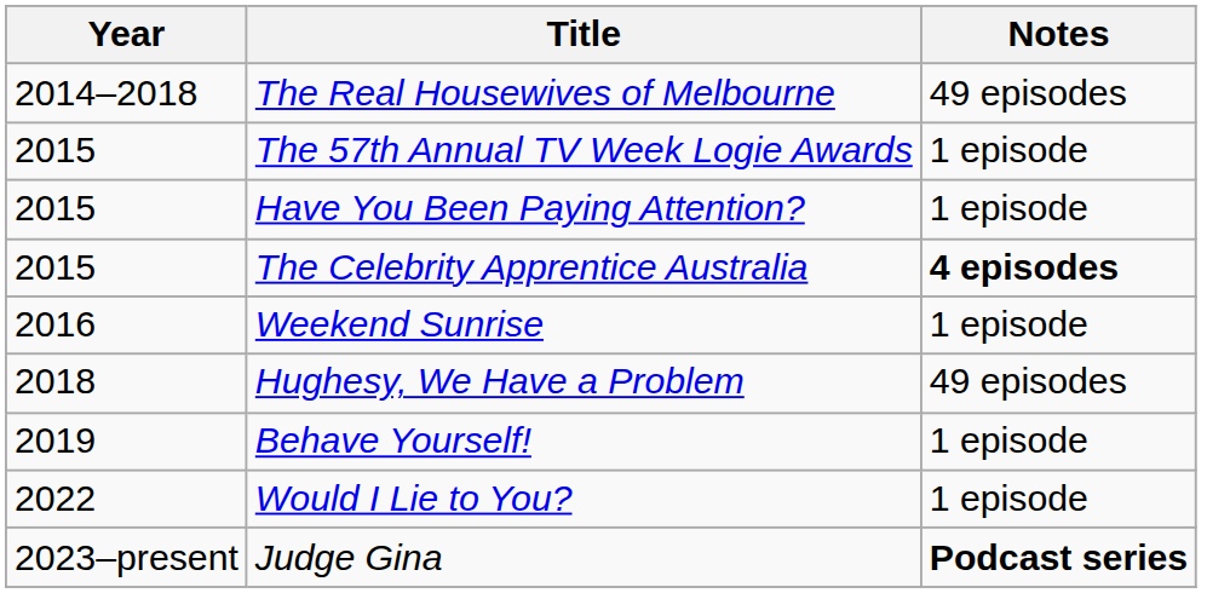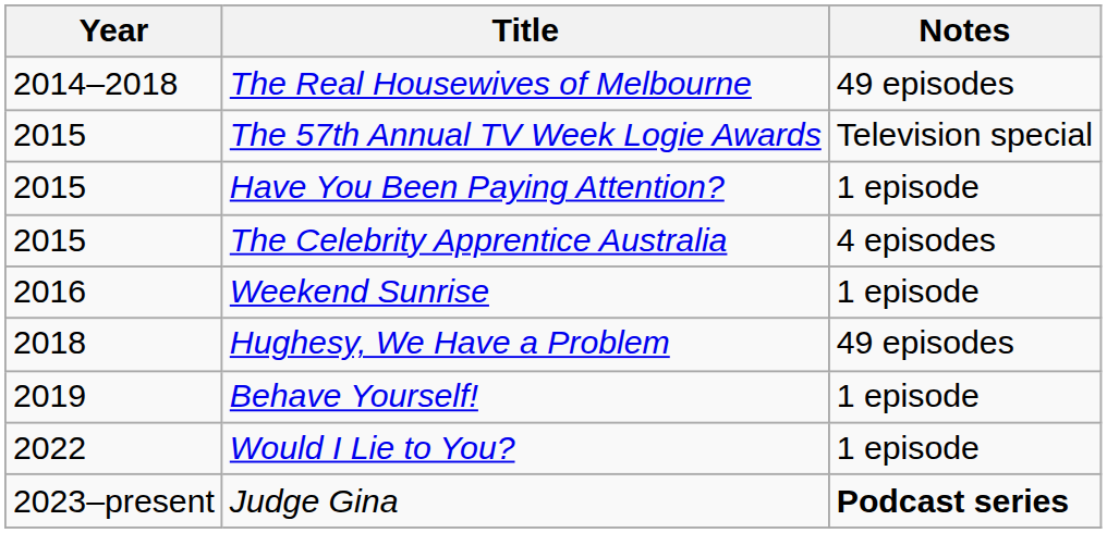 <table class="wikitable sortable">
 <tr>
 <th>Year</th>
 <th>Title</th>
 <th>Notes</th>
 </tr>
 <tr>
 <td>2014–2018</td>
 <td><em><a href='#'>The Real Housewives of Melbourne</a></em></td>
 <td>49 episodes</td>
 </tr>
 <tr>
 <td>2015</td>
 <td><em><a href='#'>The 57th Annual TV Week Logie Awards</a></em></td>
-<td>1 episode</td>
+<td>Television special</td>
 </tr>
 <tr>
 <td>2015</td>
 <td><em><a href='#'>Have You Been Paying Attention?</a></em></td>
 <td>1 episode</td>
 </tr>
 <tr>
 <td>2015</td>
 <td><em><a href='#'>The Celebrity Apprentice Australia</a></em></td>
-<td><strong>4 episodes</strong></td>
+<td>4 episodes</td>
 </tr>
 <tr>
 <td>2016</td>
 <td><em><a href='#'>Weekend Sunrise</a></em></td>
 <td>1 episode</td>
 </tr>
 <tr>
 <td>2018</td>
 <td><em><a href='#'>Hughesy, We Have a Problem</a></em></td>
 <td>49 episodes</td>
 </tr>
 <tr>
 <td>2019</td>
 <td><em><a href='#'>Behave Yourself!</a></em></td>
 <td>1 episode</td>
 </tr>
 <tr>
 <td>2022</td>
 <td><em><a href='#'>Would I Lie to You?</a></em></td>
 <td>1 episode</td>
 </tr>
 <tr>
 <td>2023–present</td>
 <td><em>Judge Gina</em></td>
 <td><strong>Podcast series</strong></td>
 </tr>
 </table>
